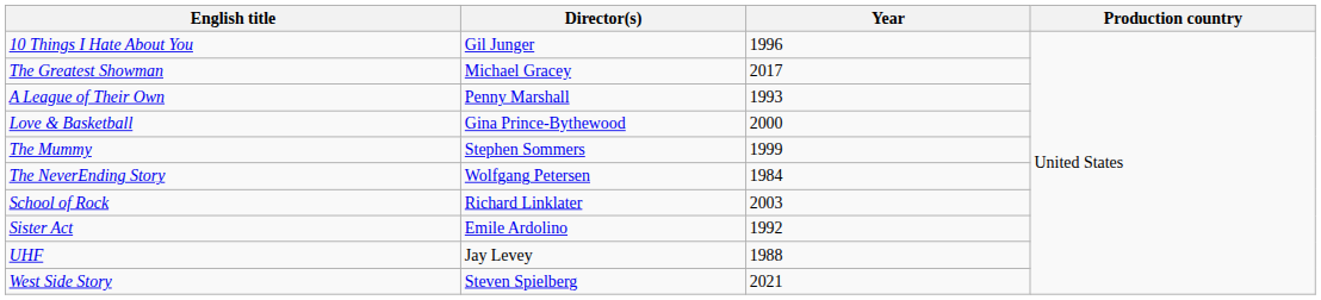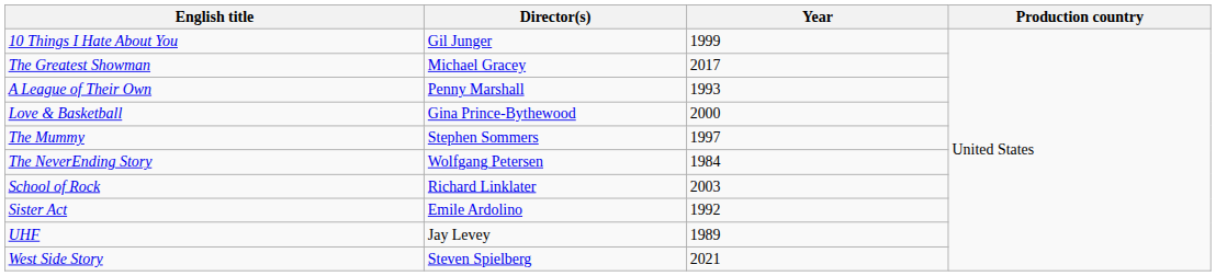 <table class="sortable wikitable" width="100%" cellpadding="5">
 <tr>
 <th scope="col" width="32%">English title</th>
 <th scope="col" width="20%">Director(s)</th>
 <th scope="col" width="20%">Year</th>
 <th scope="col" width="20%">Production country</th>
 </tr>
 <tr>
 <td><em><a href='#'>10 Things I Hate About You</a></em></td>
 <td><a href='#'>Gil Junger</a></td>
-<td>1996</td>
+<td>1999</td>
 <td rowspan=10>United States</td>
 </tr>
 <tr>
 <td><em><a href='#'>The Greatest Showman</a></em></td>
 <td><a href='#'>Michael Gracey</a></td>
 <td>2017</td>
 </tr>
 <tr>
 <td><em><a href='#'>A League of Their Own</a></em></td>
 <td><a href='#'>Penny Marshall</a></td>
 <td>1993</td>
 </tr>
 <tr>
 <td><em><a href='#'>Love & Basketball</a></em></td>
 <td><a href='#'>Gina Prince-Bythewood</a></td>
 <td>2000</td>
 </tr>
 <tr>
 <td><em><a href='#'>The Mummy</a></em></td>
 <td><a href='#'>Stephen Sommers</a></td>
-<td>1999</td>
+<td>1997</td>
 </tr>
 <tr>
 <td><em><a href='#'>The NeverEnding Story</a></em></td>
 <td><a href='#'>Wolfgang Petersen</a></td>
 <td>1984</td>
 </tr>
 <tr>
 <td><em><a href='#'>School of Rock</a></em></td>
 <td><a href='#'>Richard Linklater</a></td>
 <td>2003</td>
 </tr>
 <tr>
 <td><em><a href='#'>Sister Act</a></em></td>
 <td><a href='#'>Emile Ardolino</a></td>
 <td>1992</td>
 </tr>
 <tr>
 <td><em><a href='#'>UHF</a></em></td>
 <td>Jay Levey</td>
-<td>1988</td>
+<td>1989</td>
 </tr>
 <tr>
 <td><em><a href='#'>West Side Story</a></em></td>
 <td><a href='#'>Steven Spielberg</a></td>
 <td>2021</td>
 </tr>
 </table>
